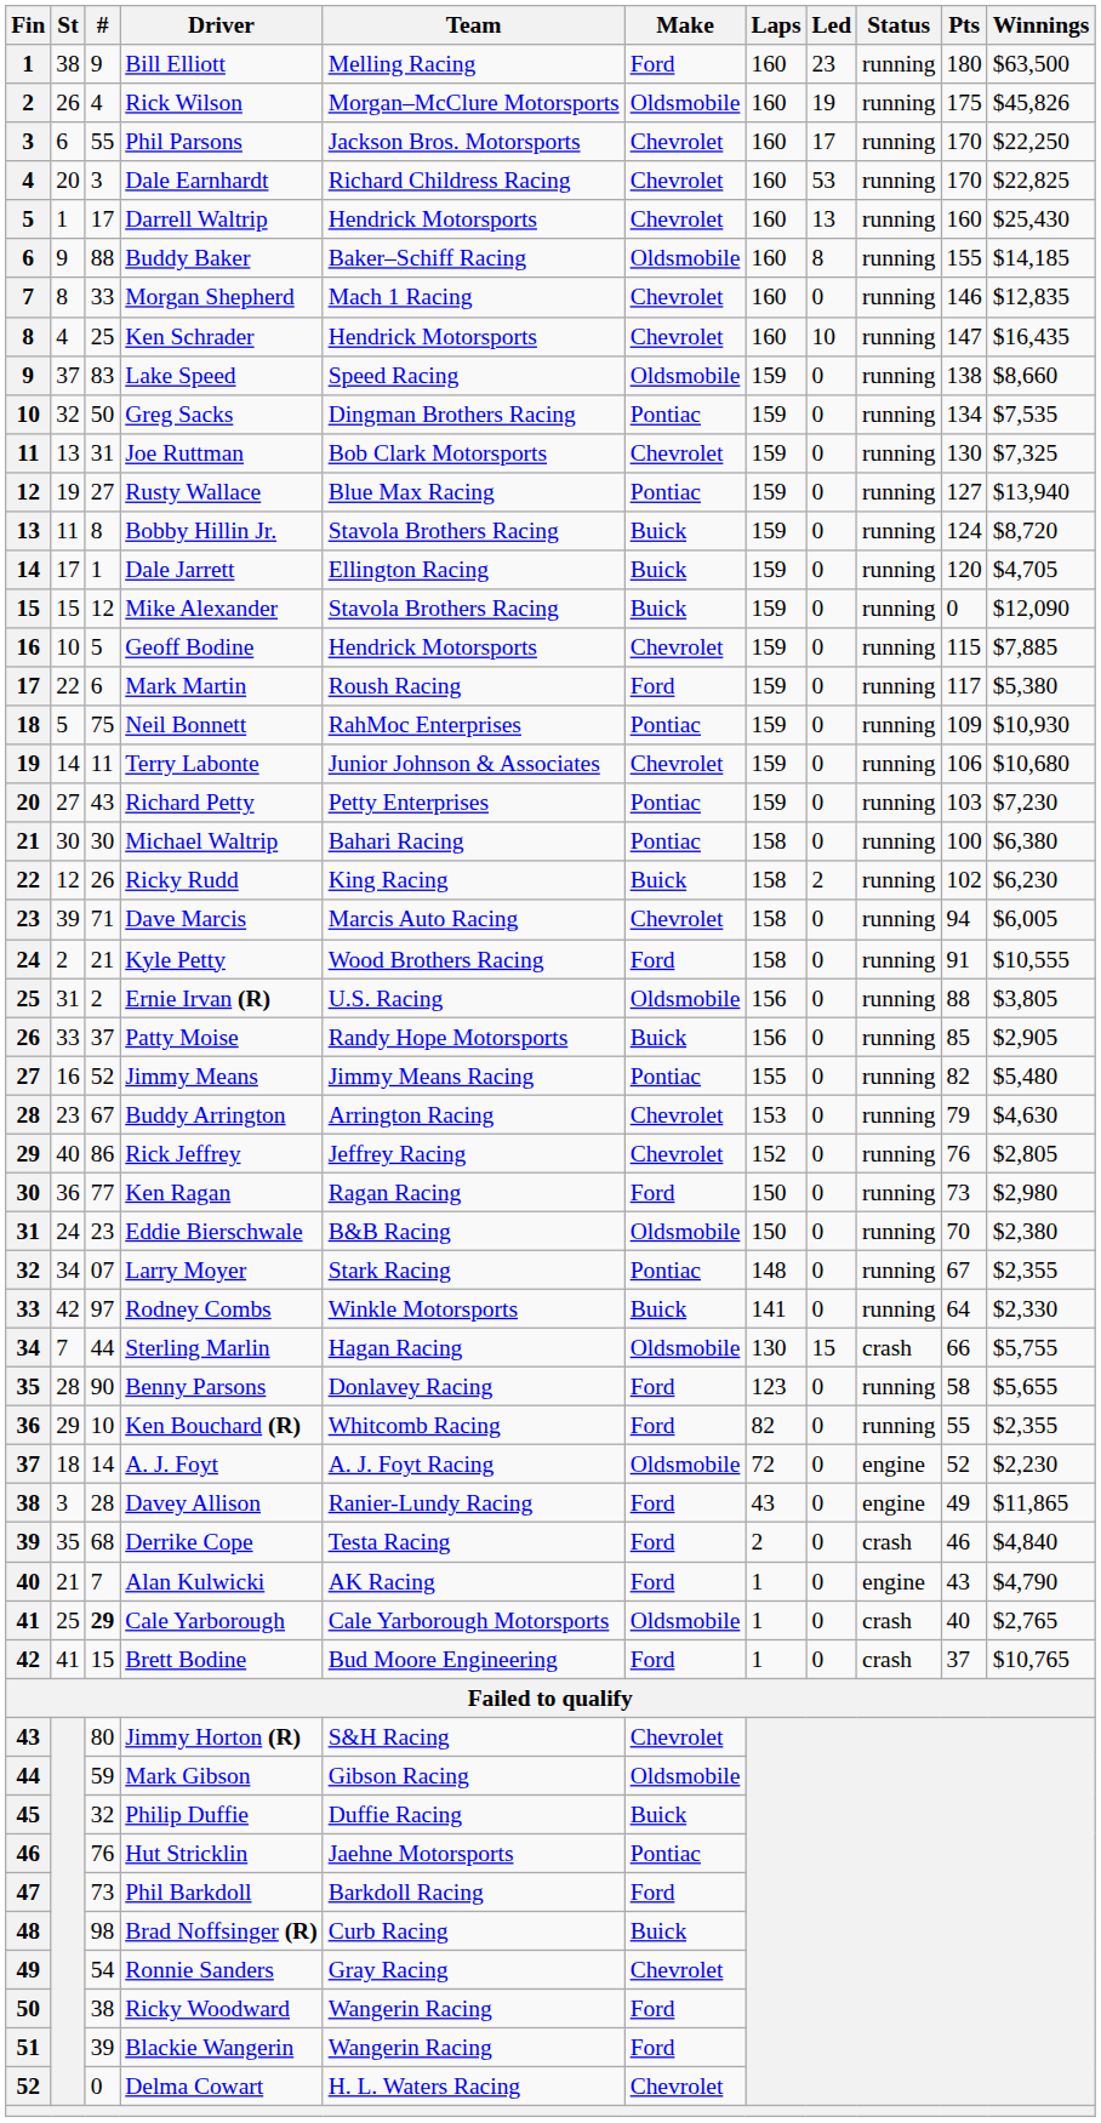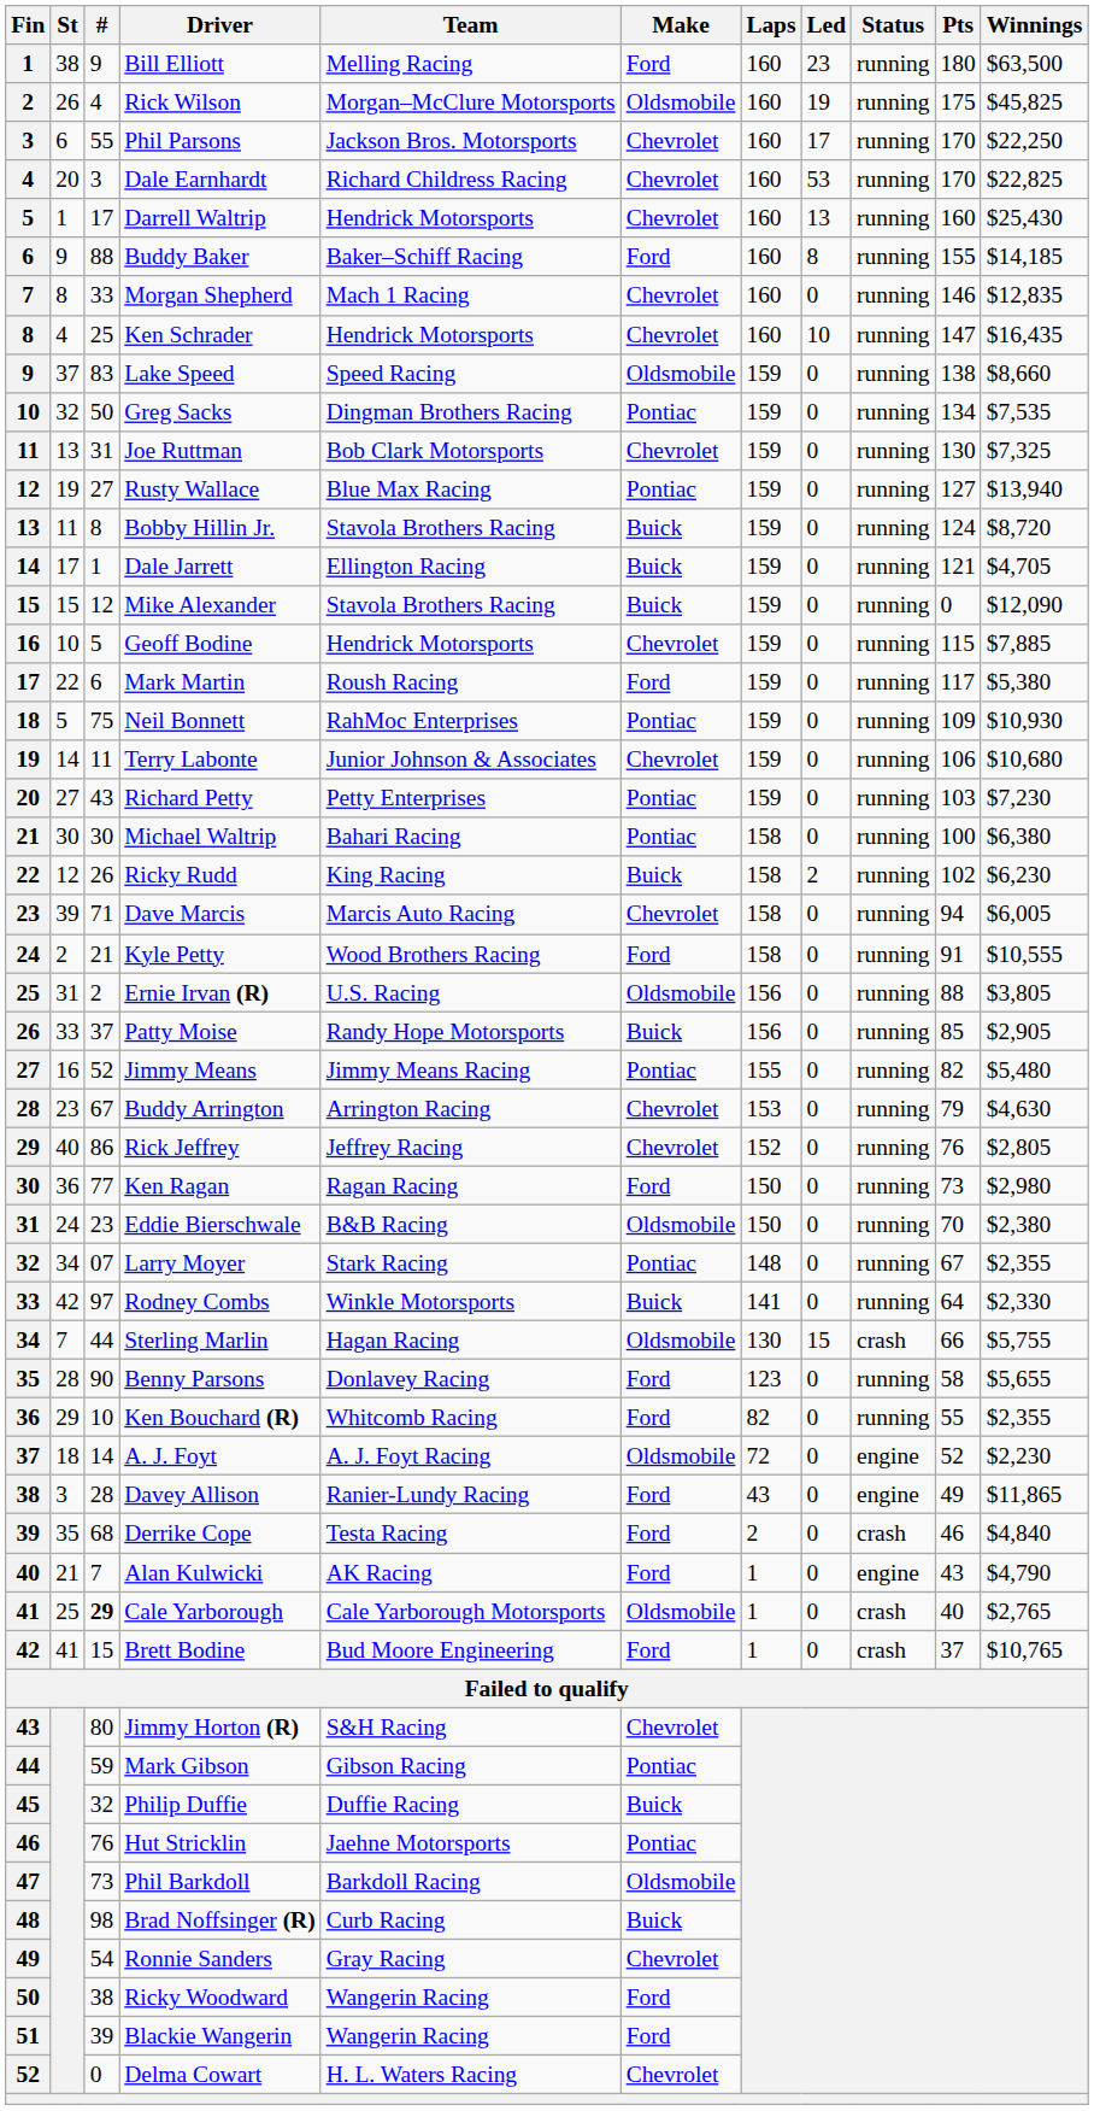 <table class="wikitable" style="font-size:95%">
 <tr>
 <th>Fin</th>
 <th>St</th>
 <th>#</th>
 <th>Driver</th>
 <th>Team</th>
 <th>Make</th>
 <th>Laps</th>
 <th>Led</th>
 <th>Status</th>
 <th>Pts</th>
 <th>Winnings</th>
 </tr>
 <tr>
 <th>1</th>
 <td>38</td>
 <td>9</td>
 <td><a href='#'>Bill Elliott</a></td>
 <td><a href='#'>Melling Racing</a></td>
 <td><a href='#'>Ford</a></td>
 <td>160</td>
 <td>23</td>
 <td>running</td>
 <td>180</td>
 <td>$63,500</td>
 </tr>
 <tr>
 <th>2</th>
 <td>26</td>
 <td>4</td>
 <td><a href='#'>Rick Wilson</a></td>
 <td><a href='#'>Morgan–McClure Motorsports</a></td>
 <td><a href='#'>Oldsmobile</a></td>
 <td>160</td>
 <td>19</td>
 <td>running</td>
 <td>175</td>
-<td>$45,826</td>
+<td>$45,825</td>
 </tr>
 <tr>
 <th>3</th>
 <td>6</td>
 <td>55</td>
 <td><a href='#'>Phil Parsons</a></td>
 <td><a href='#'>Jackson Bros. Motorsports</a></td>
 <td><a href='#'>Chevrolet</a></td>
 <td>160</td>
 <td>17</td>
 <td>running</td>
 <td>170</td>
 <td>$22,250</td>
 </tr>
 <tr>
 <th>4</th>
 <td>20</td>
 <td>3</td>
 <td><a href='#'>Dale Earnhardt</a></td>
 <td><a href='#'>Richard Childress Racing</a></td>
 <td><a href='#'>Chevrolet</a></td>
 <td>160</td>
 <td>53</td>
 <td>running</td>
 <td>170</td>
 <td>$22,825</td>
 </tr>
 <tr>
 <th>5</th>
 <td>1</td>
 <td>17</td>
 <td><a href='#'>Darrell Waltrip</a></td>
 <td><a href='#'>Hendrick Motorsports</a></td>
 <td><a href='#'>Chevrolet</a></td>
 <td>160</td>
 <td>13</td>
 <td>running</td>
 <td>160</td>
 <td>$25,430</td>
 </tr>
 <tr>
 <th>6</th>
 <td>9</td>
 <td>88</td>
 <td><a href='#'>Buddy Baker</a></td>
 <td><a href='#'>Baker–Schiff Racing</a></td>
-<td><a href='#'>Oldsmobile</a></td>
+<td><a href='#'>Ford</a></td>
 <td>160</td>
 <td>8</td>
 <td>running</td>
 <td>155</td>
 <td>$14,185</td>
 </tr>
 <tr>
 <th>7</th>
 <td>8</td>
 <td>33</td>
 <td><a href='#'>Morgan Shepherd</a></td>
 <td><a href='#'>Mach 1 Racing</a></td>
 <td><a href='#'>Chevrolet</a></td>
 <td>160</td>
 <td>0</td>
 <td>running</td>
 <td>146</td>
 <td>$12,835</td>
 </tr>
 <tr>
 <th>8</th>
 <td>4</td>
 <td>25</td>
 <td><a href='#'>Ken Schrader</a></td>
 <td><a href='#'>Hendrick Motorsports</a></td>
 <td><a href='#'>Chevrolet</a></td>
 <td>160</td>
 <td>10</td>
 <td>running</td>
 <td>147</td>
 <td>$16,435</td>
 </tr>
 <tr>
 <th>9</th>
 <td>37</td>
 <td>83</td>
 <td><a href='#'>Lake Speed</a></td>
 <td><a href='#'>Speed Racing</a></td>
 <td><a href='#'>Oldsmobile</a></td>
 <td>159</td>
 <td>0</td>
 <td>running</td>
 <td>138</td>
 <td>$8,660</td>
 </tr>
 <tr>
 <th>10</th>
 <td>32</td>
 <td>50</td>
 <td><a href='#'>Greg Sacks</a></td>
 <td><a href='#'>Dingman Brothers Racing</a></td>
 <td><a href='#'>Pontiac</a></td>
 <td>159</td>
 <td>0</td>
 <td>running</td>
 <td>134</td>
 <td>$7,535</td>
 </tr>
 <tr>
 <th>11</th>
 <td>13</td>
 <td>31</td>
 <td><a href='#'>Joe Ruttman</a></td>
 <td><a href='#'>Bob Clark Motorsports</a></td>
 <td><a href='#'>Chevrolet</a></td>
 <td>159</td>
 <td>0</td>
 <td>running</td>
 <td>130</td>
 <td>$7,325</td>
 </tr>
 <tr>
 <th>12</th>
 <td>19</td>
 <td>27</td>
 <td><a href='#'>Rusty Wallace</a></td>
 <td><a href='#'>Blue Max Racing</a></td>
 <td><a href='#'>Pontiac</a></td>
 <td>159</td>
 <td>0</td>
 <td>running</td>
 <td>127</td>
 <td>$13,940</td>
 </tr>
 <tr>
 <th>13</th>
 <td>11</td>
 <td>8</td>
 <td><a href='#'>Bobby Hillin Jr.</a></td>
 <td><a href='#'>Stavola Brothers Racing</a></td>
 <td><a href='#'>Buick</a></td>
 <td>159</td>
 <td>0</td>
 <td>running</td>
 <td>124</td>
 <td>$8,720</td>
 </tr>
 <tr>
 <th>14</th>
 <td>17</td>
 <td>1</td>
 <td><a href='#'>Dale Jarrett</a></td>
 <td><a href='#'>Ellington Racing</a></td>
 <td><a href='#'>Buick</a></td>
 <td>159</td>
 <td>0</td>
 <td>running</td>
-<td>120</td>
+<td>121</td>
 <td>$4,705</td>
 </tr>
 <tr>
 <th>15</th>
 <td>15</td>
 <td>12</td>
 <td><a href='#'>Mike Alexander</a></td>
 <td><a href='#'>Stavola Brothers Racing</a></td>
 <td><a href='#'>Buick</a></td>
 <td>159</td>
 <td>0</td>
 <td>running</td>
 <td>0</td>
 <td>$12,090</td>
 </tr>
 <tr>
 <th>16</th>
 <td>10</td>
 <td>5</td>
 <td><a href='#'>Geoff Bodine</a></td>
 <td><a href='#'>Hendrick Motorsports</a></td>
 <td><a href='#'>Chevrolet</a></td>
 <td>159</td>
 <td>0</td>
 <td>running</td>
 <td>115</td>
 <td>$7,885</td>
 </tr>
 <tr>
 <th>17</th>
 <td>22</td>
 <td>6</td>
 <td><a href='#'>Mark Martin</a></td>
 <td><a href='#'>Roush Racing</a></td>
 <td><a href='#'>Ford</a></td>
 <td>159</td>
 <td>0</td>
 <td>running</td>
 <td>117</td>
 <td>$5,380</td>
 </tr>
 <tr>
 <th>18</th>
 <td>5</td>
 <td>75</td>
 <td><a href='#'>Neil Bonnett</a></td>
 <td><a href='#'>RahMoc Enterprises</a></td>
 <td><a href='#'>Pontiac</a></td>
 <td>159</td>
 <td>0</td>
 <td>running</td>
 <td>109</td>
 <td>$10,930</td>
 </tr>
 <tr>
 <th>19</th>
 <td>14</td>
 <td>11</td>
 <td><a href='#'>Terry Labonte</a></td>
 <td><a href='#'>Junior Johnson & Associates</a></td>
 <td><a href='#'>Chevrolet</a></td>
 <td>159</td>
 <td>0</td>
 <td>running</td>
 <td>106</td>
 <td>$10,680</td>
 </tr>
 <tr>
 <th>20</th>
 <td>27</td>
 <td>43</td>
 <td><a href='#'>Richard Petty</a></td>
 <td><a href='#'>Petty Enterprises</a></td>
 <td><a href='#'>Pontiac</a></td>
 <td>159</td>
 <td>0</td>
 <td>running</td>
 <td>103</td>
 <td>$7,230</td>
 </tr>
 <tr>
 <th>21</th>
 <td>30</td>
 <td>30</td>
 <td><a href='#'>Michael Waltrip</a></td>
 <td><a href='#'>Bahari Racing</a></td>
 <td><a href='#'>Pontiac</a></td>
 <td>158</td>
 <td>0</td>
 <td>running</td>
 <td>100</td>
 <td>$6,380</td>
 </tr>
 <tr>
 <th>22</th>
 <td>12</td>
 <td>26</td>
 <td><a href='#'>Ricky Rudd</a></td>
 <td><a href='#'>King Racing</a></td>
 <td><a href='#'>Buick</a></td>
 <td>158</td>
 <td>2</td>
 <td>running</td>
 <td>102</td>
 <td>$6,230</td>
 </tr>
 <tr>
 <th>23</th>
 <td>39</td>
 <td>71</td>
 <td><a href='#'>Dave Marcis</a></td>
 <td><a href='#'>Marcis Auto Racing</a></td>
 <td><a href='#'>Chevrolet</a></td>
 <td>158</td>
 <td>0</td>
 <td>running</td>
 <td>94</td>
 <td>$6,005</td>
 </tr>
 <tr>
 <th>24</th>
 <td>2</td>
 <td>21</td>
 <td><a href='#'>Kyle Petty</a></td>
 <td><a href='#'>Wood Brothers Racing</a></td>
 <td><a href='#'>Ford</a></td>
 <td>158</td>
 <td>0</td>
 <td>running</td>
 <td>91</td>
 <td>$10,555</td>
 </tr>
 <tr>
 <th>25</th>
 <td>31</td>
 <td>2</td>
 <td><a href='#'>Ernie Irvan</a> <strong>(R)</strong></td>
 <td><a href='#'>U.S. Racing</a></td>
 <td><a href='#'>Oldsmobile</a></td>
 <td>156</td>
 <td>0</td>
 <td>running</td>
 <td>88</td>
 <td>$3,805</td>
 </tr>
 <tr>
 <th>26</th>
 <td>33</td>
 <td>37</td>
 <td><a href='#'>Patty Moise</a></td>
 <td><a href='#'>Randy Hope Motorsports</a></td>
 <td><a href='#'>Buick</a></td>
 <td>156</td>
 <td>0</td>
 <td>running</td>
 <td>85</td>
 <td>$2,905</td>
 </tr>
 <tr>
 <th>27</th>
 <td>16</td>
 <td>52</td>
 <td><a href='#'>Jimmy Means</a></td>
 <td><a href='#'>Jimmy Means Racing</a></td>
 <td><a href='#'>Pontiac</a></td>
 <td>155</td>
 <td>0</td>
 <td>running</td>
 <td>82</td>
 <td>$5,480</td>
 </tr>
 <tr>
 <th>28</th>
 <td>23</td>
 <td>67</td>
 <td><a href='#'>Buddy Arrington</a></td>
 <td><a href='#'>Arrington Racing</a></td>
 <td><a href='#'>Chevrolet</a></td>
 <td>153</td>
 <td>0</td>
 <td>running</td>
 <td>79</td>
 <td>$4,630</td>
 </tr>
 <tr>
 <th>29</th>
 <td>40</td>
 <td>86</td>
 <td><a href='#'>Rick Jeffrey</a></td>
 <td><a href='#'>Jeffrey Racing</a></td>
 <td><a href='#'>Chevrolet</a></td>
 <td>152</td>
 <td>0</td>
 <td>running</td>
 <td>76</td>
 <td>$2,805</td>
 </tr>
 <tr>
 <th>30</th>
 <td>36</td>
 <td>77</td>
 <td><a href='#'>Ken Ragan</a></td>
 <td><a href='#'>Ragan Racing</a></td>
 <td><a href='#'>Ford</a></td>
 <td>150</td>
 <td>0</td>
 <td>running</td>
 <td>73</td>
 <td>$2,980</td>
 </tr>
 <tr>
 <th>31</th>
 <td>24</td>
 <td>23</td>
 <td><a href='#'>Eddie Bierschwale</a></td>
 <td><a href='#'>B&B Racing</a></td>
 <td><a href='#'>Oldsmobile</a></td>
 <td>150</td>
 <td>0</td>
 <td>running</td>
 <td>70</td>
 <td>$2,380</td>
 </tr>
 <tr>
 <th>32</th>
 <td>34</td>
 <td>07</td>
 <td><a href='#'>Larry Moyer</a></td>
 <td><a href='#'>Stark Racing</a></td>
 <td><a href='#'>Pontiac</a></td>
 <td>148</td>
 <td>0</td>
 <td>running</td>
 <td>67</td>
 <td>$2,355</td>
 </tr>
 <tr>
 <th>33</th>
 <td>42</td>
 <td>97</td>
 <td><a href='#'>Rodney Combs</a></td>
 <td><a href='#'>Winkle Motorsports</a></td>
 <td><a href='#'>Buick</a></td>
 <td>141</td>
 <td>0</td>
 <td>running</td>
 <td>64</td>
 <td>$2,330</td>
 </tr>
 <tr>
 <th>34</th>
 <td>7</td>
 <td>44</td>
 <td><a href='#'>Sterling Marlin</a></td>
 <td><a href='#'>Hagan Racing</a></td>
 <td><a href='#'>Oldsmobile</a></td>
 <td>130</td>
 <td>15</td>
 <td>crash</td>
 <td>66</td>
 <td>$5,755</td>
 </tr>
 <tr>
 <th>35</th>
 <td>28</td>
 <td>90</td>
 <td><a href='#'>Benny Parsons</a></td>
 <td><a href='#'>Donlavey Racing</a></td>
 <td><a href='#'>Ford</a></td>
 <td>123</td>
 <td>0</td>
 <td>running</td>
 <td>58</td>
 <td>$5,655</td>
 </tr>
 <tr>
 <th>36</th>
 <td>29</td>
 <td>10</td>
 <td><a href='#'>Ken Bouchard</a> <strong>(R)</strong></td>
 <td><a href='#'>Whitcomb Racing</a></td>
 <td><a href='#'>Ford</a></td>
 <td>82</td>
 <td>0</td>
 <td>running</td>
 <td>55</td>
 <td>$2,355</td>
 </tr>
 <tr>
 <th>37</th>
 <td>18</td>
 <td>14</td>
 <td><a href='#'>A. J. Foyt</a></td>
 <td><a href='#'>A. J. Foyt Racing</a></td>
 <td><a href='#'>Oldsmobile</a></td>
 <td>72</td>
 <td>0</td>
 <td>engine</td>
 <td>52</td>
 <td>$2,230</td>
 </tr>
 <tr>
 <th>38</th>
 <td>3</td>
 <td>28</td>
 <td><a href='#'>Davey Allison</a></td>
 <td><a href='#'>Ranier-Lundy Racing</a></td>
 <td><a href='#'>Ford</a></td>
 <td>43</td>
 <td>0</td>
 <td>engine</td>
 <td>49</td>
 <td>$11,865</td>
 </tr>
 <tr>
 <th>39</th>
 <td>35</td>
 <td>68</td>
 <td><a href='#'>Derrike Cope</a></td>
 <td><a href='#'>Testa Racing</a></td>
 <td><a href='#'>Ford</a></td>
 <td>2</td>
 <td>0</td>
 <td>crash</td>
 <td>46</td>
 <td>$4,840</td>
 </tr>
 <tr>
 <th>40</th>
 <td>21</td>
 <td>7</td>
 <td><a href='#'>Alan Kulwicki</a></td>
 <td><a href='#'>AK Racing</a></td>
 <td><a href='#'>Ford</a></td>
 <td>1</td>
 <td>0</td>
 <td>engine</td>
 <td>43</td>
 <td>$4,790</td>
 </tr>
 <tr>
 <th>41</th>
 <td>25</td>
 <td><strong>29</strong></td>
 <td><a href='#'>Cale Yarborough</a></td>
 <td><a href='#'>Cale Yarborough Motorsports</a></td>
 <td><a href='#'>Oldsmobile</a></td>
 <td>1</td>
 <td>0</td>
 <td>crash</td>
 <td>40</td>
 <td>$2,765</td>
 </tr>
 <tr>
 <th>42</th>
 <td>41</td>
 <td>15</td>
 <td><a href='#'>Brett Bodine</a></td>
 <td><a href='#'>Bud Moore Engineering</a></td>
 <td><a href='#'>Ford</a></td>
 <td>1</td>
 <td>0</td>
 <td>crash</td>
 <td>37</td>
 <td>$10,765</td>
 </tr>
 <tr>
 <th colspan="11">Failed to qualify</th>
 </tr>
 <tr>
 <th>43</th>
 <th rowspan="10"></th>
 <td>80</td>
 <td><a href='#'>Jimmy Horton</a> <strong>(R)</strong></td>
 <td><a href='#'>S&H Racing</a></td>
 <td><a href='#'>Chevrolet</a></td>
 <th colspan="5" rowspan="10"></th>
 </tr>
 <tr>
 <th>44</th>
 <td>59</td>
 <td><a href='#'>Mark Gibson</a></td>
 <td><a href='#'>Gibson Racing</a></td>
-<td><a href='#'>Oldsmobile</a></td>
+<td><a href='#'>Pontiac</a></td>
 </tr>
 <tr>
 <th>45</th>
 <td>32</td>
 <td><a href='#'>Philip Duffie</a></td>
 <td><a href='#'>Duffie Racing</a></td>
 <td><a href='#'>Buick</a></td>
 </tr>
 <tr>
 <th>46</th>
 <td>76</td>
 <td><a href='#'>Hut Stricklin</a></td>
 <td><a href='#'>Jaehne Motorsports</a></td>
 <td><a href='#'>Pontiac</a></td>
 </tr>
 <tr>
 <th>47</th>
 <td>73</td>
 <td><a href='#'>Phil Barkdoll</a></td>
 <td><a href='#'>Barkdoll Racing</a></td>
-<td><a href='#'>Ford</a></td>
+<td><a href='#'>Oldsmobile</a></td>
 </tr>
 <tr>
 <th>48</th>
 <td>98</td>
 <td><a href='#'>Brad Noffsinger</a> <strong>(R)</strong></td>
 <td><a href='#'>Curb Racing</a></td>
 <td><a href='#'>Buick</a></td>
 </tr>
 <tr>
 <th>49</th>
 <td>54</td>
 <td><a href='#'>Ronnie Sanders</a></td>
 <td><a href='#'>Gray Racing</a></td>
 <td><a href='#'>Chevrolet</a></td>
 </tr>
 <tr>
 <th>50</th>
 <td>38</td>
 <td><a href='#'>Ricky Woodward</a></td>
 <td><a href='#'>Wangerin Racing</a></td>
 <td><a href='#'>Ford</a></td>
 </tr>
 <tr>
 <th>51</th>
 <td>39</td>
 <td><a href='#'>Blackie Wangerin</a></td>
 <td><a href='#'>Wangerin Racing</a></td>
 <td><a href='#'>Ford</a></td>
 </tr>
 <tr>
 <th>52</th>
 <td>0</td>
 <td><a href='#'>Delma Cowart</a></td>
 <td><a href='#'>H. L. Waters Racing</a></td>
 <td><a href='#'>Chevrolet</a></td>
 </tr>
 <tr>
 <th colspan="11"></th>
 </tr>
 </table>
